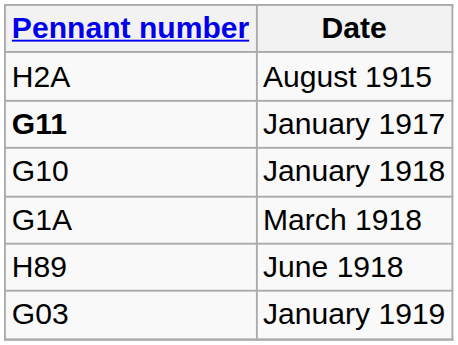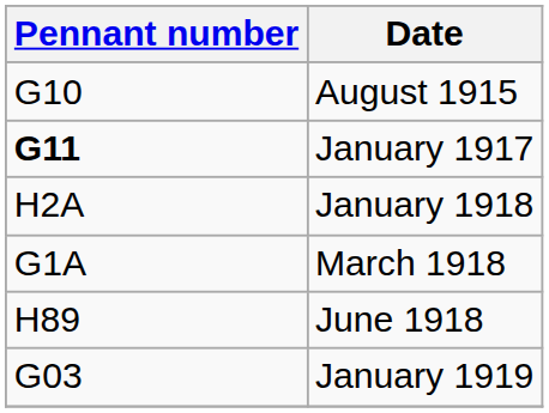 <table class="wikitable" style="text-align:left">
 <tr>
 <th><a href='#'>Pennant number</a></th>
 <th>Date</th>
 </tr>
 <tr>
-<td>H2A</td>
+<td>G10</td>
 <td>August 1915</td>
 </tr>
 <tr>
 <td><strong>G11</strong></td>
 <td>January 1917</td>
 </tr>
 <tr>
-<td>G10</td>
+<td>H2A</td>
 <td>January 1918</td>
 </tr>
 <tr>
 <td>G1A</td>
 <td>March 1918</td>
 </tr>
 <tr>
 <td>H89</td>
 <td>June 1918</td>
 </tr>
 <tr>
 <td>G03</td>
 <td>January 1919</td>
 </tr>
 <tr>
 </tr>
 </table>
